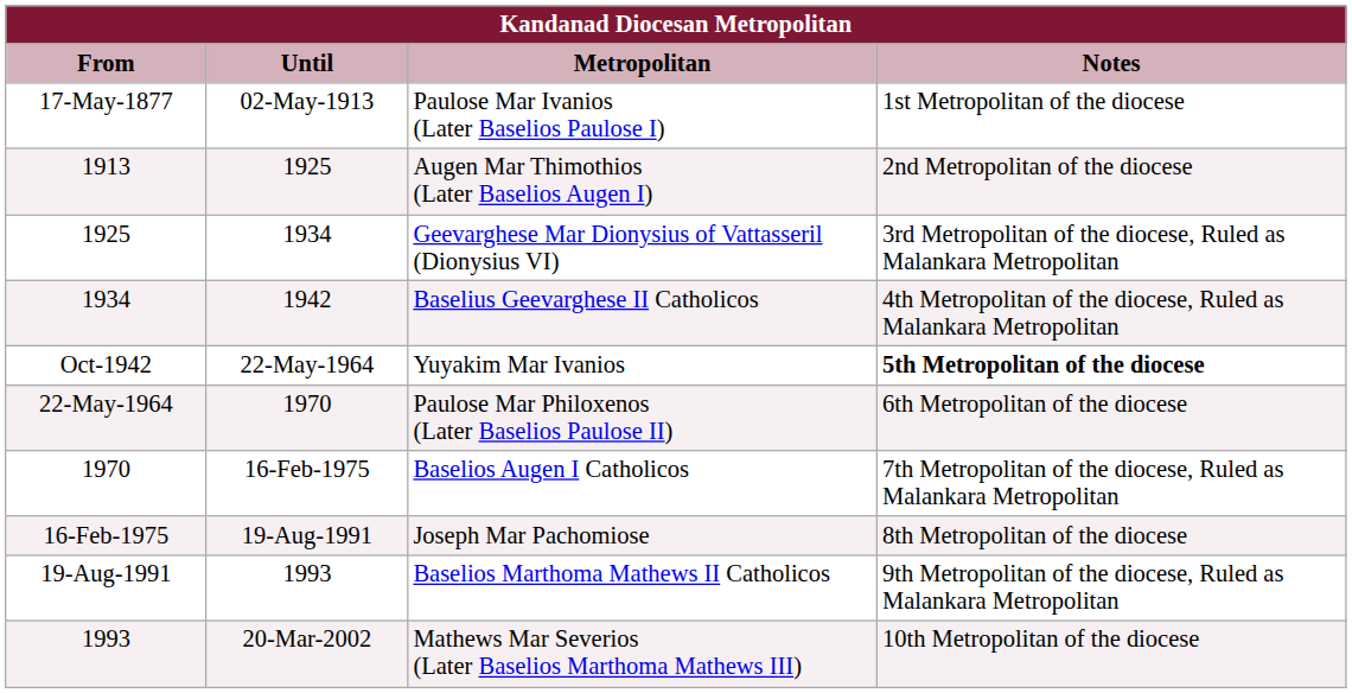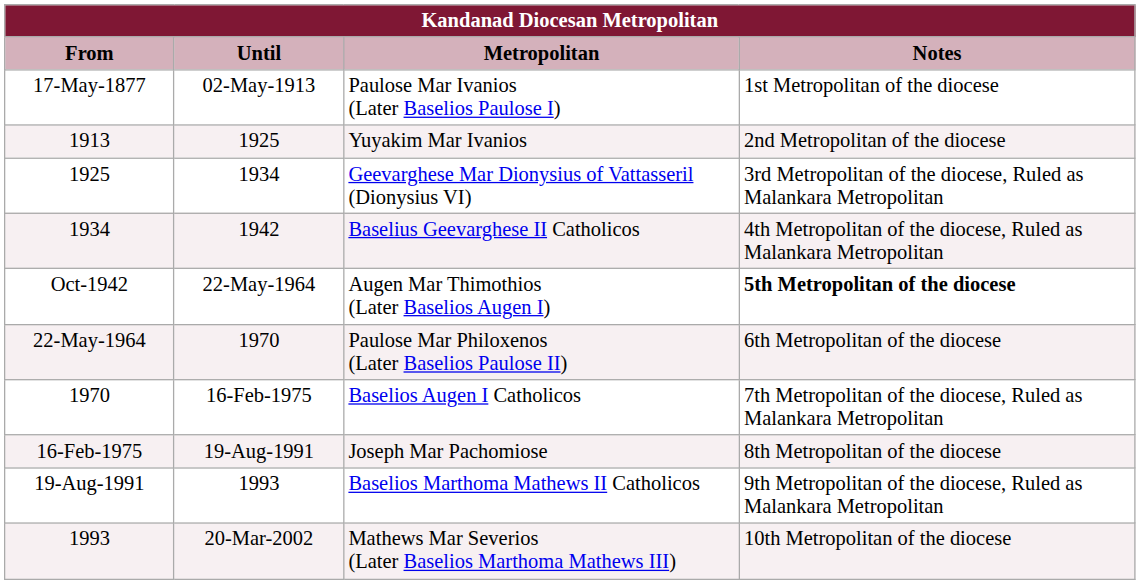 <table class="wikitable" style="width: 100%;">
 <tr>
 <th colspan="4" style="background-color: #7F1734; color: white;">Kandanad Diocesan Metropolitan</th>
 </tr>
 <tr>
 <th style="background-color: #D4B1BB; width: 15%;">From</th>
 <th style="background-color: #D4B1BB; width: 15%;">Until</th>
 <th style="background-color: #D4B1BB; width: 35%;">Metropolitan</th>
 <th style="background-color: #D4B1BB; width: 35%;">Notes</th>
 </tr>
 <tr valign="top" style="background-color: white;">
 <td style="text-align: center;">17-May-1877</td>
 <td style="text-align: center;">02-May-1913</td>
 <td>Paulose Mar Ivanios<br>(Later <a href='#'>Baselios Paulose I</a>)</td>
 <td>1st Metropolitan of  the diocese</td>
 </tr>
 <tr valign="top" style="background-color: #F7F0F2;">
 <td style="text-align: center;">1913</td>
 <td style="text-align: center;">1925</td>
-<td>Augen Mar Thimothios<br>(Later <a href='#'>Baselios Augen I</a>)</td>
+<td>Yuyakim Mar Ivanios</td>
 <td>2nd Metropolitan of  the diocese</td>
 </tr>
 <tr valign="top" style="background-color: white;">
 <td style="text-align: center;">1925</td>
 <td style="text-align: center;">1934</td>
 <td><a href='#'>Geevarghese Mar Dionysius of Vattasseril</a> (Dionysius VI)</td>
 <td>3rd Metropolitan of  the diocese, Ruled as Malankara Metropolitan</td>
 </tr>
 <tr valign="top" style="background-color: #F7F0F2;">
 <td style="text-align: center;">1934</td>
 <td style="text-align: center;">1942</td>
 <td><a href='#'>Baselius Geevarghese II</a> Catholicos</td>
 <td>4th Metropolitan of  the diocese, Ruled as Malankara Metropolitan</td>
 </tr>
 <tr valign="top" style="background-color: white;">
 <td style="text-align: center;">Oct-1942</td>
 <td style="text-align: center;">22-May-1964</td>
-<td>Yuyakim Mar Ivanios</td>
+<td>Augen Mar Thimothios<br>(Later <a href='#'>Baselios Augen I</a>)</td>
 <td><strong>5th Metropolitan of  the diocese</strong></td>
 </tr>
 <tr valign="top" style="background-color: #F7F0F2;">
 <td style="text-align: center;">22-May-1964</td>
 <td style="text-align: center;">1970</td>
 <td>Paulose Mar Philoxenos<br>(Later <a href='#'>Baselios Paulose II</a>)</td>
 <td>6th Metropolitan of  the diocese</td>
 </tr>
 <tr valign="top" style="background-color: white;">
 <td style="text-align: center;">1970</td>
 <td style="text-align: center;">16-Feb-1975</td>
 <td><a href='#'>Baselios Augen I</a> Catholicos</td>
 <td>7th Metropolitan of  the diocese, Ruled as Malankara Metropolitan</td>
 </tr>
 <tr valign="top" style="background-color: #F7F0F2;">
 <td style="text-align: center;">16-Feb-1975</td>
 <td style="text-align: center;">19-Aug-1991</td>
 <td>Joseph Mar Pachomiose</td>
 <td>8th Metropolitan of  the diocese</td>
 </tr>
 <tr valign="top" style="background-color: white;">
 <td style="text-align: center;">19-Aug-1991</td>
 <td style="text-align: center;">1993</td>
 <td><a href='#'>Baselios Marthoma Mathews II</a> Catholicos</td>
 <td>9th Metropolitan of  the diocese, Ruled as Malankara Metropolitan</td>
 </tr>
 <tr valign="top" style="background-color: #F7F0F2;">
 <td style="text-align: center;">1993</td>
 <td style="text-align: center;">20-Mar-2002</td>
 <td>Mathews Mar Severios<br>(Later <a href='#'>Baselios Marthoma Mathews III</a>)</td>
 <td>10th Metropolitan of  the diocese</td>
 </tr>
 </table>
